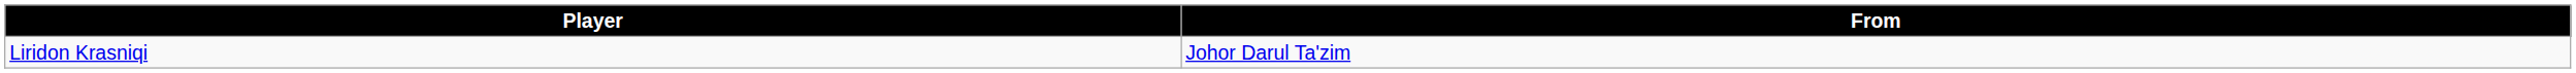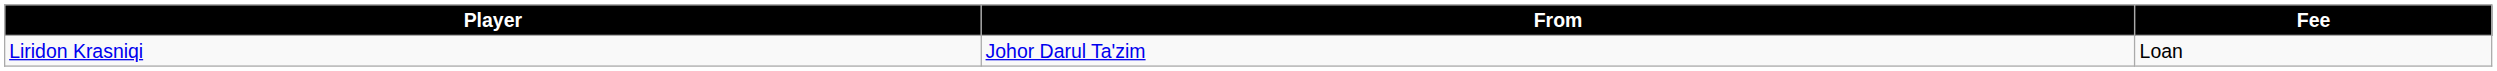 <table class="wikitable" style="text-align:left; font-size:95%;width:98%;">
 <tr>
 <th style="background:black; color:white;">Player</th>
 <th style="background:black; color:white;">From</th>
+<th style="background:black; color:white;">Fee</th>
 </tr>
 <tr>
 <td> <a href='#'>Liridon Krasniqi</a></td>
 <td> <a href='#'>Johor Darul Ta'zim</a></td>
+<td>Loan</td>
 </tr>
 </table>
